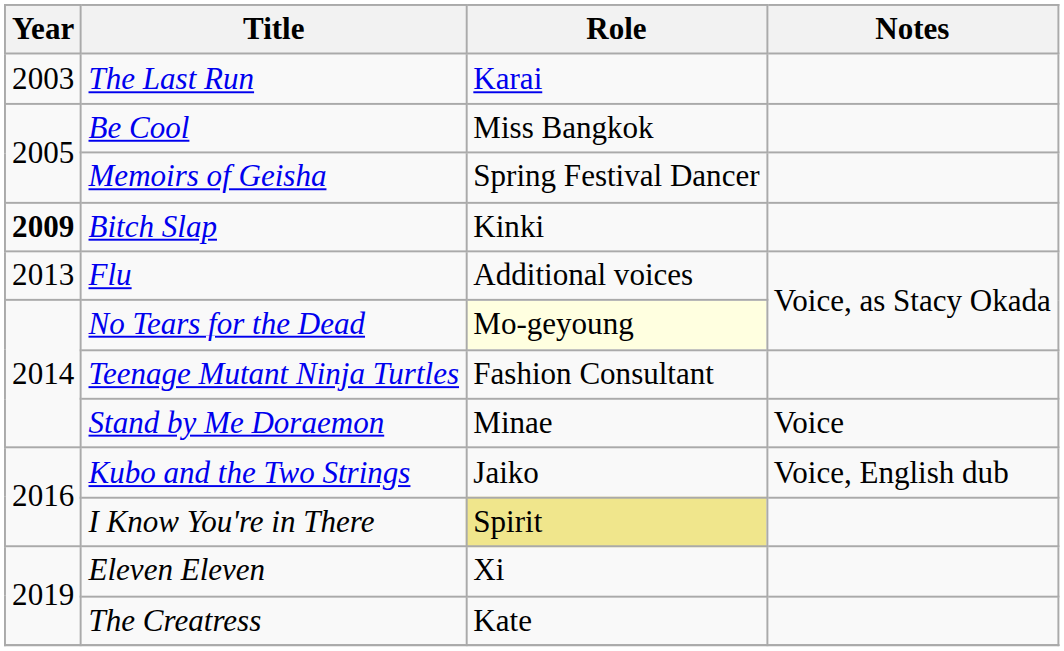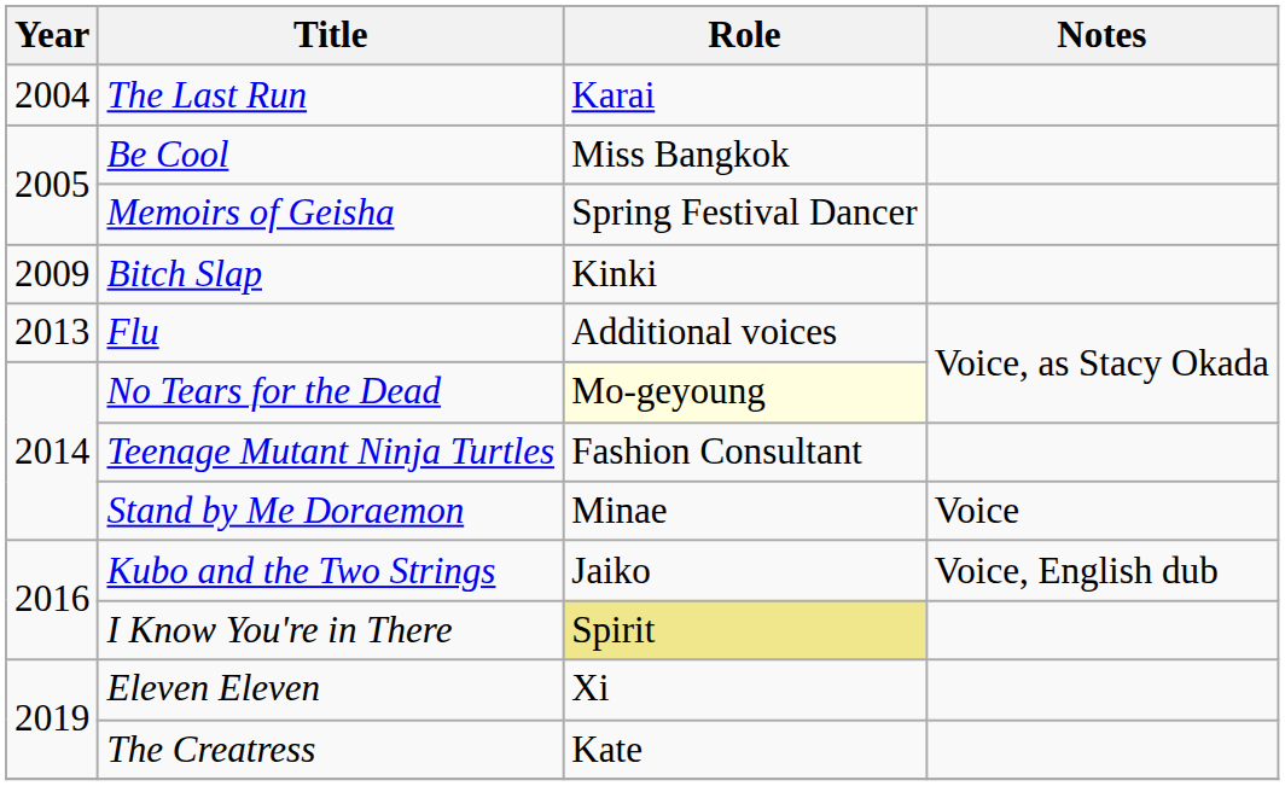 <table class="wikitable sortable">
 <tr>
 <th>Year</th>
 <th>Title</th>
 <th>Role</th>
 <th class="unsortable">Notes</th>
 </tr>
 <tr>
-<td>2003</td>
+<td>2004</td>
 <td><em><a href='#'>The Last Run</a></em></td>
 <td><a href='#'>Karai</a></td>
 <td></td>
 </tr>
 <tr>
 <td rowspan="2">2005</td>
 <td><em><a href='#'>Be Cool</a></em></td>
 <td>Miss Bangkok</td>
 <td></td>
 </tr>
 <tr>
 <td><em><a href='#'>Memoirs of Geisha</a></em></td>
 <td>Spring Festival Dancer</td>
 <td></td>
 </tr>
 <tr>
-<td><strong>2009</strong></td>
+<td>2009</td>
 <td><em><a href='#'>Bitch Slap</a></em></td>
 <td>Kinki</td>
 <td></td>
 </tr>
 <tr>
 <td>2013</td>
 <td><em><a href='#'>Flu</a></em></td>
 <td>Additional voices</td>
 <td rowspan="2">Voice, as Stacy Okada</td>
 </tr>
 <tr>
 <td rowspan="3">2014</td>
 <td><em><a href='#'>No Tears for the Dead</a></em></td>
 <td style="background: lightyellow;">Mo-geyoung</td>
 </tr>
 <tr>
 <td><em><a href='#'>Teenage Mutant Ninja Turtles</a></em></td>
 <td>Fashion Consultant</td>
 <td></td>
 </tr>
 <tr>
 <td><em><a href='#'>Stand by Me Doraemon</a></em></td>
 <td>Minae</td>
 <td>Voice</td>
 </tr>
 <tr>
 <td rowspan="2">2016</td>
 <td><em><a href='#'>Kubo and the Two Strings</a></em></td>
 <td>Jaiko</td>
 <td>Voice, English dub</td>
 </tr>
 <tr>
 <td><em>I Know You're in There</em></td>
 <td style="background: khaki;">Spirit</td>
 <td></td>
 </tr>
 <tr>
 <td rowspan="2">2019</td>
 <td><em>Eleven Eleven</em></td>
 <td>Xi</td>
 <td></td>
 </tr>
 <tr>
 <td><em>The Creatress</em></td>
 <td>Kate</td>
 <td></td>
 </tr>
 <tr>
 </tr>
 </table>
